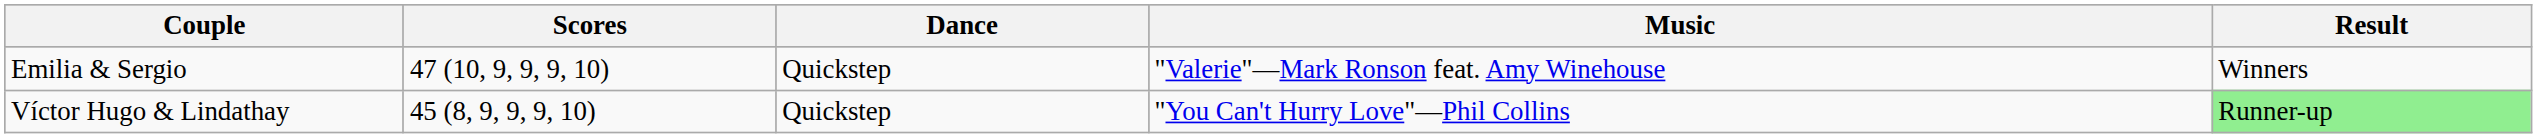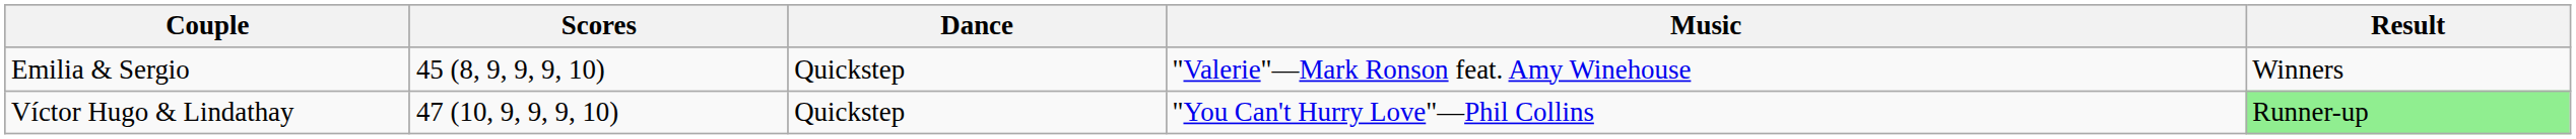 <table class="wikitable sortable" style="width:95%; white-space:nowrap">
 <tr>
 <th style="width:15%;">Couple</th>
 <th style="width:14%;">Scores</th>
 <th style="width:14%;">Dance</th>
 <th style="width:40%;">Music</th>
 <th style="width:12%;">Result</th>
 </tr>
 <tr>
 <td>Emilia & Sergio</td>
-<td>47 (10, 9, 9, 9, 10)</td>
+<td>45 (8, 9, 9, 9, 10)</td>
 <td>Quickstep</td>
 <td>"<a href='#'>Valerie</a>"—<a href='#'>Mark Ronson</a> feat. <a href='#'>Amy Winehouse</a></td>
 <td>Winners</td>
 </tr>
 <tr>
 <td>Víctor Hugo & Lindathay</td>
-<td>45 (8, 9, 9, 9, 10)</td>
+<td>47 (10, 9, 9, 9, 10)</td>
 <td>Quickstep</td>
 <td>"<a href='#'>You Can't Hurry Love</a>"—<a href='#'>Phil Collins</a></td>
 <td style="background: lightgreen;">Runner-up</td>
 </tr>
 </table>
